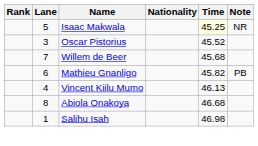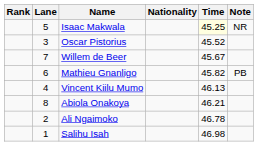 <table class="wikitable sortable" style="text-align:center">
 <tr>
 <th>Rank</th>
 <th>Lane</th>
 <th>Name</th>
 <th>Nationality</th>
 <th>Time</th>
 <th>Note</th>
 </tr>
 <tr>
 <td></td>
 <td>5</td>
 <td align="left"><a href='#'>Isaac Makwala</a></td>
 <td align=left></td>
 <td style="background: lightyellow;">45.25</td>
 <td>NR</td>
 </tr>
 <tr>
 <td></td>
 <td>3</td>
 <td align="left"><a href='#'>Oscar Pistorius</a></td>
 <td align=left></td>
 <td>45.52</td>
 <td></td>
 </tr>
 <tr>
 <td></td>
 <td>7</td>
 <td align="left"><a href='#'>Willem de Beer</a></td>
 <td align=left></td>
-<td>45.68</td>
+<td>45.67</td>
 <td></td>
 </tr>
 <tr>
 <td></td>
 <td>6</td>
 <td align="left"><a href='#'>Mathieu Gnanligo</a></td>
 <td align=left></td>
 <td>45.82</td>
 <td>PB</td>
 </tr>
 <tr>
 <td></td>
 <td>4</td>
 <td align="left"><a href='#'>Vincent Kiilu Mumo</a></td>
 <td align=left></td>
 <td>46.13</td>
 <td></td>
 </tr>
 <tr>
 <td></td>
 <td>8</td>
 <td align="left"><a href='#'>Abiola Onakoya</a></td>
 <td align=left></td>
-<td>46.68</td>
+<td>46.21</td>
+<td></td>
+</tr>
+<tr>
+<td></td>
+<td>2</td>
+<td align="left"><a href='#'>Ali Ngaimoko</a></td>
+<td align=left></td>
+<td>46.78</td>
 <td></td>
 </tr>
 <tr>
 <td></td>
 <td>1</td>
 <td align="left"><a href='#'>Salihu Isah</a></td>
 <td align=left></td>
 <td>46.98</td>
 <td></td>
 </tr>
 </table>
